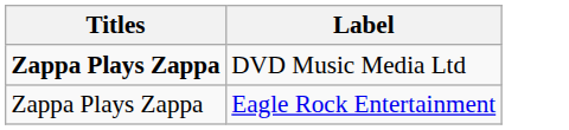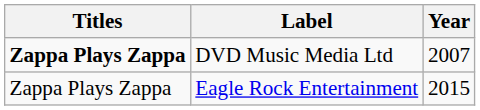 <table class="wikitable">
 <tr>
 <th>Titles</th>
 <th>Label</th>
+<th>Year</th>
 </tr>
 <tr>
 <td><strong>Zappa Plays Zappa</strong></td>
 <td>DVD Music Media Ltd</td>
+<td>2007</td>
 </tr>
 <tr>
 <td>Zappa Plays Zappa</td>
 <td><a href='#'>Eagle Rock Entertainment</a></td>
+<td>2015</td>
 </tr>
 </table>
